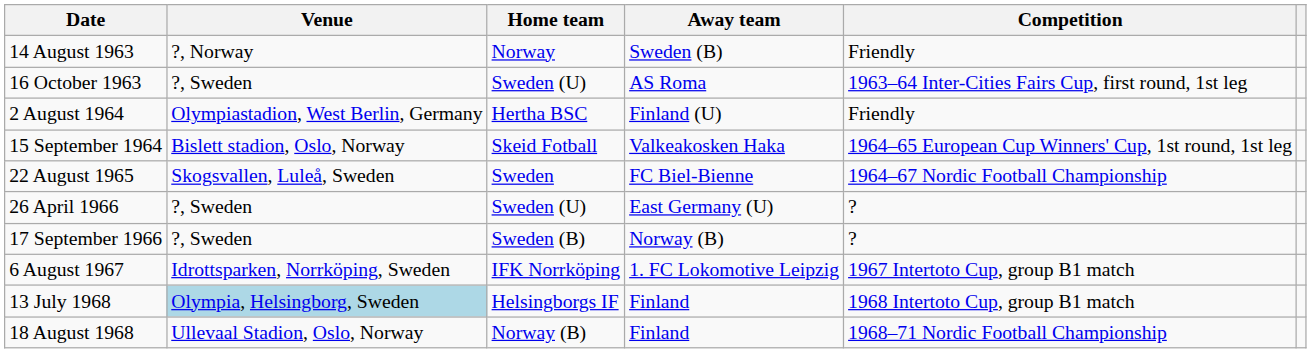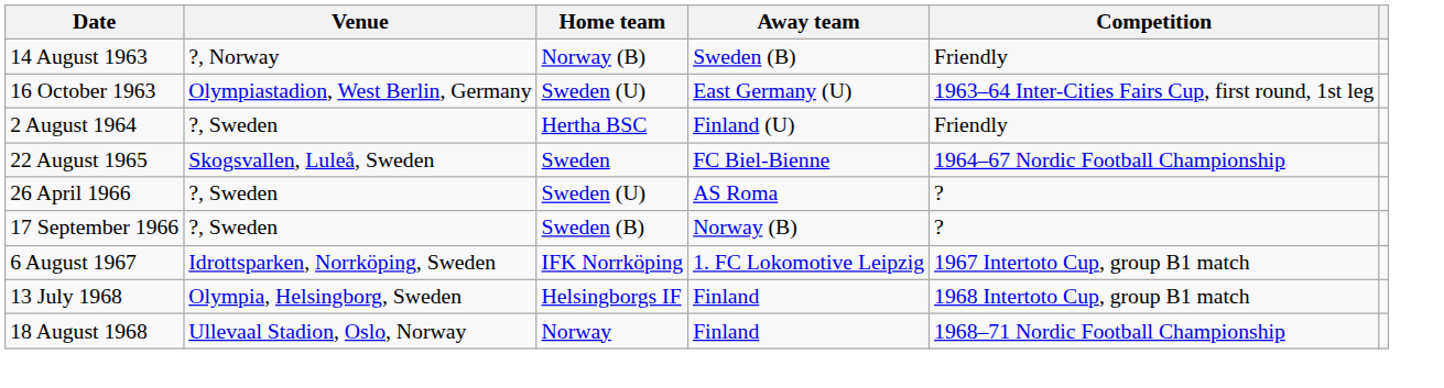 <table class="wikitable sortable">
 <tr>
 <th scope="col">Date</th>
 <th scope="col">Venue</th>
 <th scope="col">Home team</th>
 <th scope="col">Away team</th>
 <th scope="col">Competition</th>
 <th scope="col" class="unsortable"></th>
 </tr>
 <tr>
 <td>14 August 1963</td>
 <td>?, Norway</td>
-<td> <a href='#'>Norway</a></td>
+<td> <a href='#'>Norway</a> (B)</td>
 <td> <a href='#'>Sweden</a> (B)</td>
 <td>Friendly</td>
 <td></td>
 </tr>
 <tr>
 <td>16 October 1963</td>
-<td>?, Sweden</td>
+<td><a href='#'>Olympiastadion</a>, <a href='#'>West Berlin</a>, Germany</td>
 <td> <a href='#'>Sweden</a> (U)</td>
-<td> <a href='#'>AS Roma</a></td>
+<td> <a href='#'>East Germany</a> (U)</td>
 <td><a href='#'>1963–64 Inter-Cities Fairs Cup</a>, first round, 1st leg</td>
 <td></td>
 </tr>
 <tr>
 <td>2 August 1964</td>
-<td><a href='#'>Olympiastadion</a>, <a href='#'>West Berlin</a>, Germany</td>
+<td>?, Sweden</td>
 <td> <a href='#'>Hertha BSC</a></td>
 <td> <a href='#'>Finland</a> (U)</td>
 <td>Friendly</td>
-<td></td>
-</tr>
-<tr>
-<td>15 September 1964</td>
-<td><a href='#'>Bislett stadion</a>, <a href='#'>Oslo</a>, Norway</td>
-<td> <a href='#'>Skeid Fotball</a></td>
-<td> <a href='#'>Valkeakosken Haka</a></td>
-<td><a href='#'>1964–65 European Cup Winners' Cup</a>, 1st round, 1st leg</td>
 <td></td>
 </tr>
 <tr>
 <td>22 August 1965</td>
 <td><a href='#'>Skogsvallen</a>, <a href='#'>Luleå</a>, Sweden</td>
 <td> <a href='#'>Sweden</a></td>
 <td> <a href='#'>FC Biel-Bienne</a></td>
 <td><a href='#'>1964–67 Nordic Football Championship</a></td>
 <td></td>
 </tr>
 <tr>
 <td>26 April 1966</td>
 <td>?, Sweden</td>
 <td> <a href='#'>Sweden</a> (U)</td>
-<td> <a href='#'>East Germany</a> (U)</td>
+<td> <a href='#'>AS Roma</a></td>
 <td>?</td>
 <td></td>
 </tr>
 <tr>
 <td>17 September 1966</td>
 <td>?, Sweden</td>
 <td> <a href='#'>Sweden</a> (B)</td>
 <td> <a href='#'>Norway</a> (B)</td>
 <td>?</td>
 <td></td>
 </tr>
 <tr>
 <td>6 August 1967</td>
 <td><a href='#'>Idrottsparken</a>, <a href='#'>Norrköping</a>, Sweden</td>
 <td> <a href='#'>IFK Norrköping</a></td>
 <td> <a href='#'>1. FC Lokomotive Leipzig</a></td>
 <td><a href='#'>1967 Intertoto Cup</a>, group B1 match</td>
 <td></td>
 </tr>
 <tr>
 <td>13 July 1968</td>
-<td style="background: lightblue;"><a href='#'>Olympia</a>, <a href='#'>Helsingborg</a>, Sweden</td>
+<td><a href='#'>Olympia</a>, <a href='#'>Helsingborg</a>, Sweden</td>
 <td> <a href='#'>Helsingborgs IF</a></td>
 <td> <a href='#'>Finland</a></td>
 <td><a href='#'>1968 Intertoto Cup</a>, group B1 match</td>
 <td></td>
 </tr>
 <tr>
 <td>18 August 1968</td>
 <td><a href='#'>Ullevaal Stadion</a>, <a href='#'>Oslo</a>, Norway</td>
-<td> <a href='#'>Norway</a> (B)</td>
+<td> <a href='#'>Norway</a></td>
 <td> <a href='#'>Finland</a></td>
 <td><a href='#'>1968–71 Nordic Football Championship</a></td>
 <td></td>
 </tr>
 </table>
